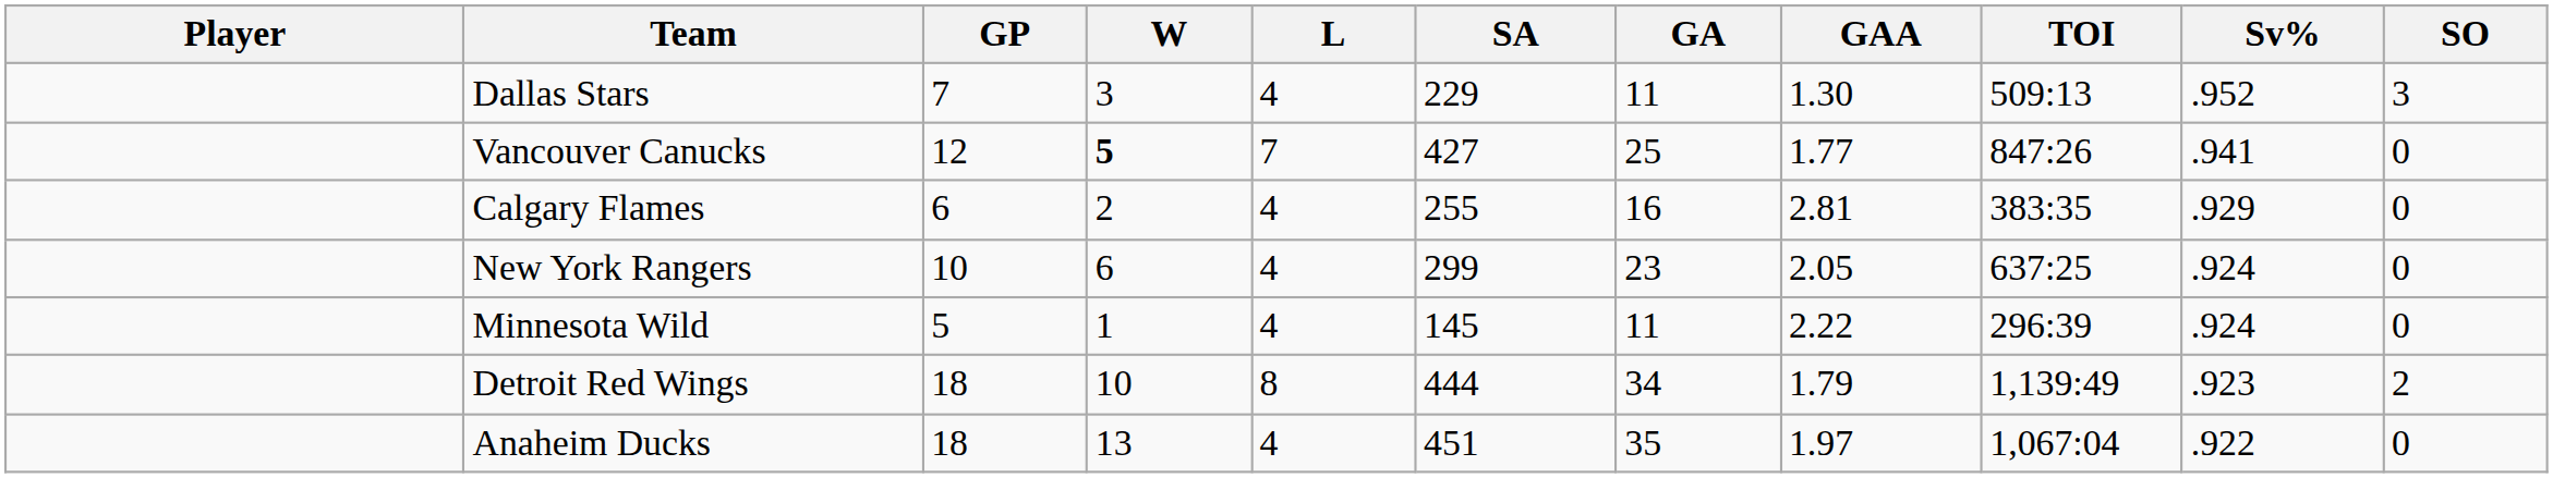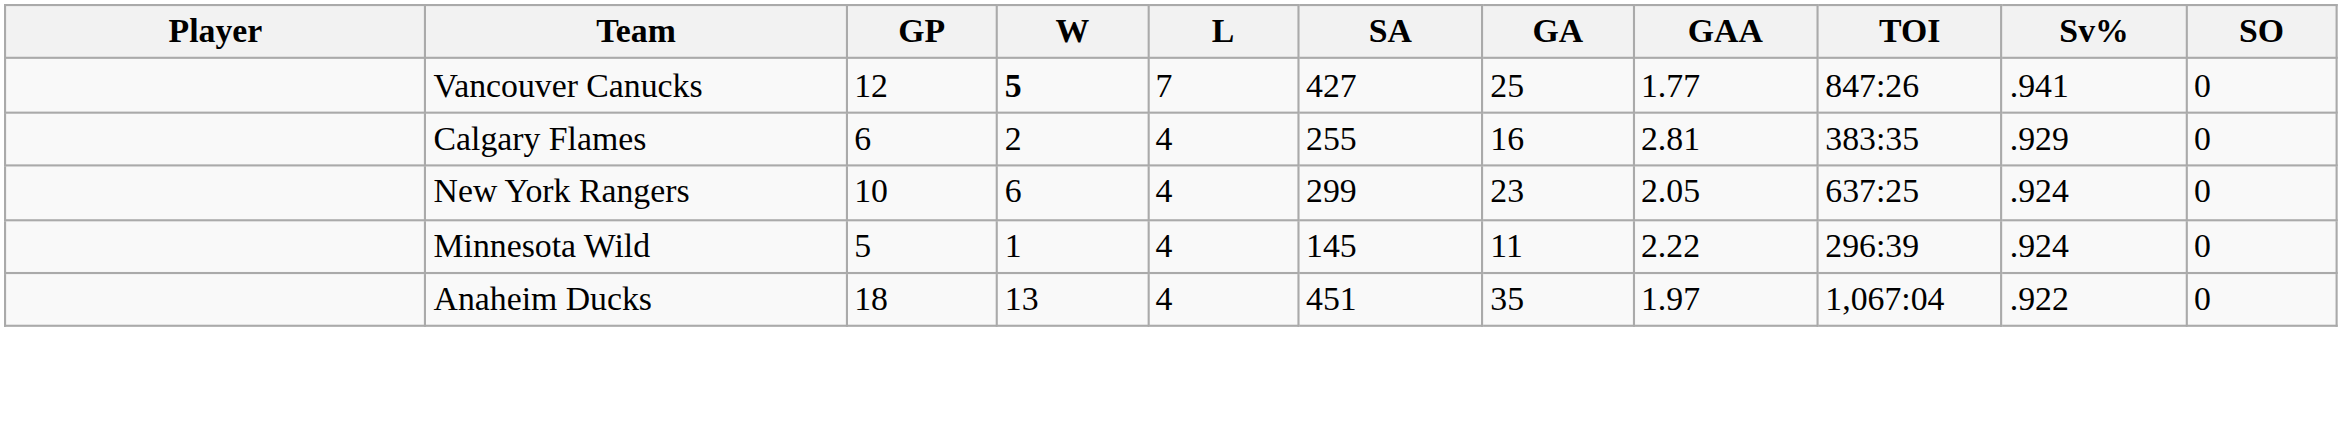 <table class="wikitable sortable">
 <tr>
 <th style="width:12em">Player</th>
 <th style="width:12em">Team</th>
 <th style="width:4em">GP</th>
 <th style="width:4em">W</th>
 <th style="width:4em">L</th>
 <th style="width:5em">SA</th>
 <th style="width:4em">GA</th>
 <th style="width:5em">GAA</th>
 <th style="width:5em">TOI</th>
 <th style="width:5em">Sv%</th>
 <th style="width:4em">SO</th>
-</tr>
-<tr>
-<td></td>
-<td>Dallas Stars</td>
-<td>7</td>
-<td>3</td>
-<td>4</td>
-<td>229</td>
-<td>11</td>
-<td>1.30</td>
-<td>509:13</td>
-<td>.952</td>
-<td>3</td>
 </tr>
 <tr>
 <td></td>
 <td>Vancouver Canucks</td>
 <td>12</td>
 <td><strong>5</strong></td>
 <td>7</td>
 <td>427</td>
 <td>25</td>
 <td>1.77</td>
 <td>847:26</td>
 <td>.941</td>
 <td>0</td>
 </tr>
 <tr>
 <td></td>
 <td>Calgary Flames</td>
 <td>6</td>
 <td>2</td>
 <td>4</td>
 <td>255</td>
 <td>16</td>
 <td>2.81</td>
 <td>383:35</td>
 <td>.929</td>
 <td>0</td>
 </tr>
 <tr>
 <td></td>
 <td>New York Rangers</td>
 <td>10</td>
 <td>6</td>
 <td>4</td>
 <td>299</td>
 <td>23</td>
 <td>2.05</td>
 <td>637:25</td>
 <td>.924</td>
 <td>0</td>
 </tr>
 <tr>
 <td></td>
 <td>Minnesota Wild</td>
 <td>5</td>
 <td>1</td>
 <td>4</td>
 <td>145</td>
 <td>11</td>
 <td>2.22</td>
 <td>296:39</td>
 <td>.924</td>
 <td>0</td>
 </tr>
 <tr>
 <td></td>
-<td>Detroit Red Wings</td>
-<td>18</td>
-<td>10</td>
-<td>8</td>
-<td>444</td>
-<td>34</td>
-<td>1.79</td>
-<td>1,139:49</td>
-<td>.923</td>
-<td>2</td>
-</tr>
-<tr>
-<td></td>
 <td>Anaheim Ducks</td>
 <td>18</td>
 <td>13</td>
 <td>4</td>
 <td>451</td>
 <td>35</td>
 <td>1.97</td>
 <td>1,067:04</td>
 <td>.922</td>
 <td>0</td>
 </tr>
 </table>
